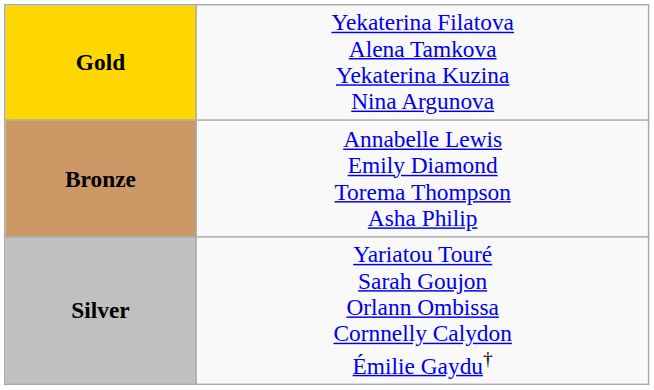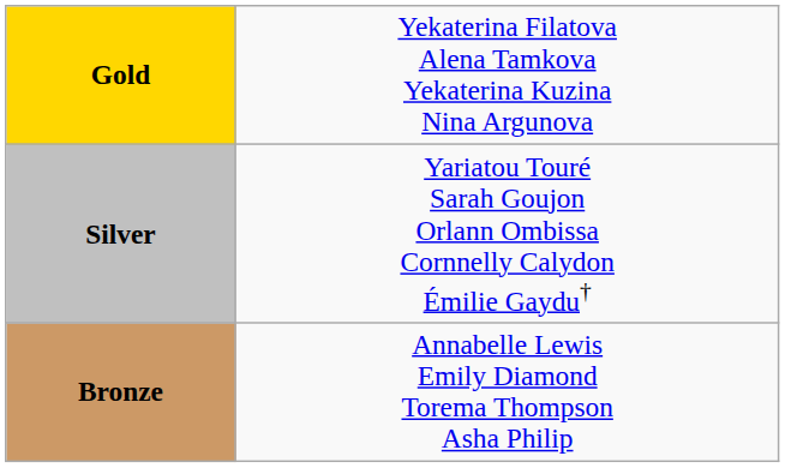 <table class="wikitable" style="text-align:center; " width="35%">
 <tr>
 <td bgcolor="gold"><strong>Gold</strong></td>
 <td><a href='#'>Yekaterina Filatova</a><br><a href='#'>Alena Tamkova</a><br><a href='#'>Yekaterina Kuzina</a><br><a href='#'>Nina Argunova</a><br>  <small><em></em></small></td>
 </tr>
 <tr>
+<td bgcolor="silver"><strong>Silver</strong></td>
+<td><a href='#'>Yariatou Touré</a><br><a href='#'>Sarah Goujon</a><br><a href='#'>Orlann Ombissa</a><br><a href='#'>Cornnelly Calydon</a><br><a href='#'>Émilie Gaydu</a><sup>†</sup><br>  <small><em></em></small></td>
+</tr>
+<tr>
 <td bgcolor="CC9966"><strong>Bronze</strong></td>
 <td><a href='#'>Annabelle Lewis</a><br><a href='#'>Emily Diamond</a><br><a href='#'>Torema Thompson</a><br><a href='#'>Asha Philip</a><br>  <small><em></em></small></td>
 </tr>
-<tr>
-<td bgcolor="silver"><strong>Silver</strong></td>
-<td><a href='#'>Yariatou Touré</a><br><a href='#'>Sarah Goujon</a><br><a href='#'>Orlann Ombissa</a><br><a href='#'>Cornnelly Calydon</a><br><a href='#'>Émilie Gaydu</a><sup>†</sup><br>  <small><em></em></small></td>
-</tr>
 </table>
